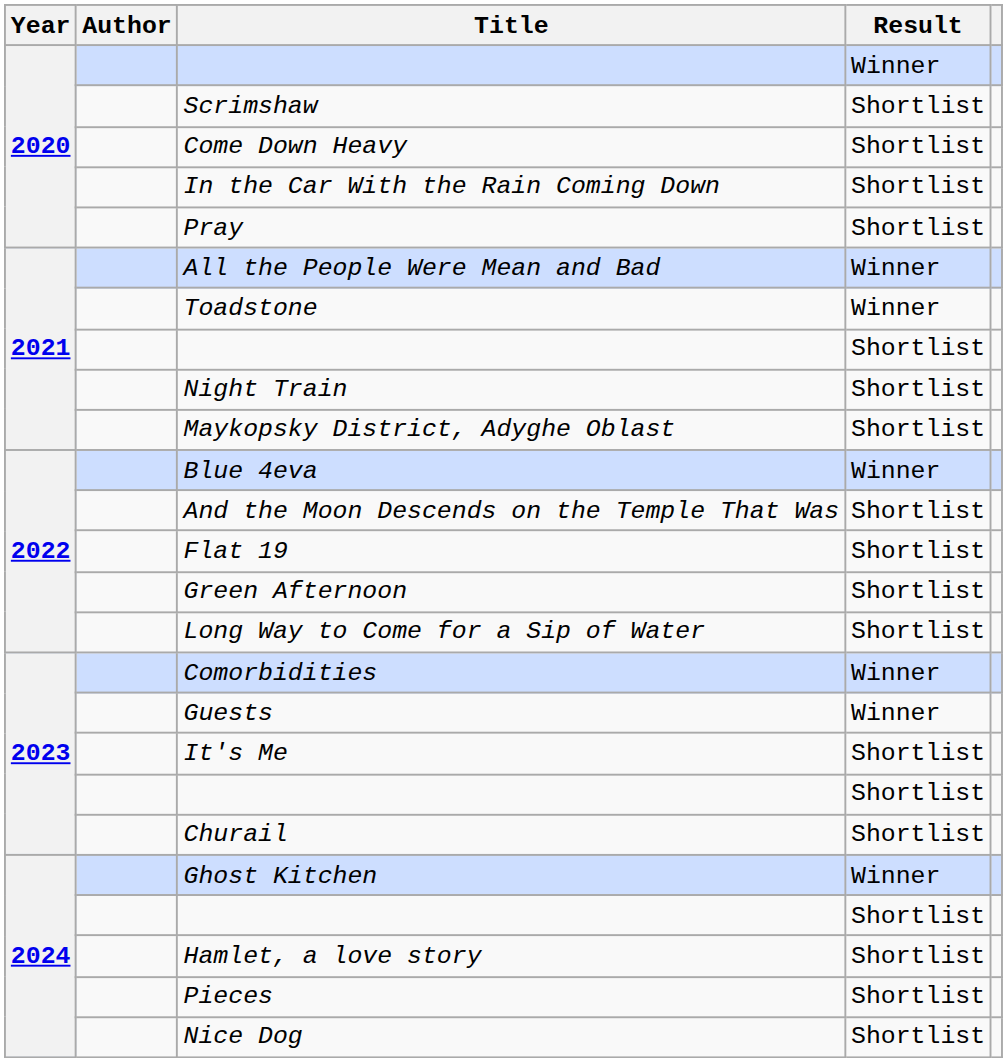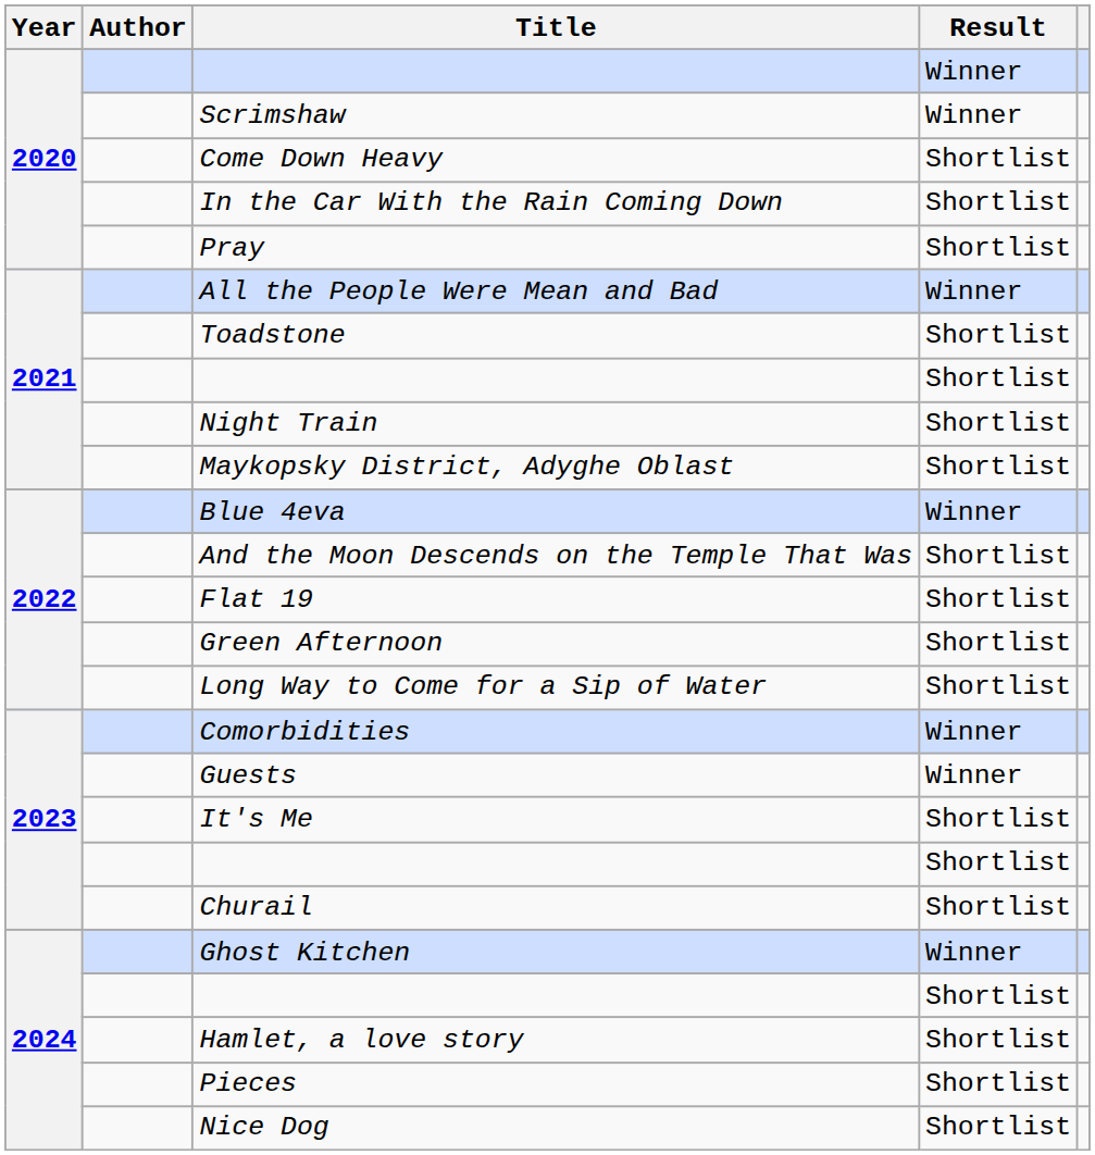 <table class="wikitable sortable mw-collapsible">
 <tr>
 <th scope=col>Year</th>
 <th scope=col>Author</th>
 <th scope=col>Title</th>
 <th scope=col>Result</th>
 <th scope=col class="unsortable"></th>
 </tr>
 <tr style="background:#cddeff">
 <th scope=rowgroup rowspan="5"><a href='#'>2020</a></th>
 <td></td>
 <td><em></em></td>
 <td data-sort-value="1">Winner</td>
 <td></td>
 </tr>
 <tr>
 <td></td>
 <td><em>Scrimshaw</em></td>
-<td data-sort-value="3">Shortlist</td>
+<td data-sort-value="1">Winner</td>
 <td></td>
 </tr>
 <tr>
 <td></td>
 <td><em>Come Down Heavy</em></td>
 <td data-sort-value="3">Shortlist</td>
 <td></td>
 </tr>
 <tr>
 <td></td>
 <td><em>In the Car With the Rain Coming Down</em></td>
 <td data-sort-value="3">Shortlist</td>
 <td></td>
 </tr>
 <tr>
 <td></td>
 <td><em>Pray</em></td>
 <td data-sort-value="3">Shortlist</td>
 <td></td>
 </tr>
 <tr style="background:#cddeff">
 <th scope=rowgroup rowspan="5"><a href='#'>2021</a></th>
 <td></td>
 <td><em>All the People Were Mean and Bad</em></td>
 <td data-sort-value="1">Winner</td>
 <td></td>
 </tr>
 <tr>
 <td></td>
 <td><em>Toadstone</em></td>
-<td data-sort-value="1">Winner</td>
+<td data-sort-value="3">Shortlist</td>
 <td></td>
 </tr>
 <tr>
 <td></td>
 <td><em></em></td>
 <td data-sort-value="3">Shortlist</td>
 <td></td>
 </tr>
 <tr>
 <td></td>
 <td><em>Night Train</em></td>
 <td data-sort-value="3">Shortlist</td>
 <td></td>
 </tr>
 <tr>
 <td></td>
 <td><em>Maykopsky District, Adyghe Oblast</em></td>
 <td data-sort-value="3">Shortlist</td>
 <td></td>
 </tr>
 <tr style="background:#cddeff">
 <th scope=rowgroup rowspan="5"><a href='#'>2022</a></th>
 <td></td>
 <td><em>Blue 4eva</em></td>
 <td data-sort-value="1">Winner</td>
 <td></td>
 </tr>
 <tr>
 <td></td>
 <td><em>And the Moon Descends on the Temple That Was</em></td>
 <td data-sort-value="3">Shortlist</td>
 <td></td>
 </tr>
 <tr>
 <td></td>
 <td><em>Flat 19</em></td>
 <td data-sort-value="3">Shortlist</td>
 <td></td>
 </tr>
 <tr>
 <td></td>
 <td><em>Green Afternoon</em></td>
 <td data-sort-value="3">Shortlist</td>
 <td></td>
 </tr>
 <tr>
 <td></td>
 <td><em>Long Way to Come for a Sip of Water</em></td>
 <td data-sort-value="3">Shortlist</td>
 <td></td>
 </tr>
 <tr style="background:#cddeff">
 <th scope=rowgroup rowspan="5"><a href='#'>2023</a></th>
 <td></td>
 <td><em>Comorbidities</em></td>
 <td data-sort-value="1">Winner</td>
 <td></td>
 </tr>
 <tr>
 <td></td>
 <td><em>Guests</em></td>
 <td data-sort-value="1">Winner</td>
 <td></td>
 </tr>
 <tr>
 <td></td>
 <td><em>It's Me</em></td>
 <td data-sort-value="3">Shortlist</td>
 <td></td>
 </tr>
 <tr>
 <td></td>
 <td><em></em></td>
 <td data-sort-value="3">Shortlist</td>
 <td></td>
 </tr>
 <tr>
 <td></td>
 <td><em>Churail</em></td>
 <td data-sort-value="3">Shortlist</td>
 <td></td>
 </tr>
 <tr style="background:#cddeff">
 <th scope=rowgroup rowspan="5"><a href='#'>2024</a></th>
 <td></td>
 <td><em>Ghost Kitchen</em></td>
 <td data-sort-value="1">Winner</td>
 <td></td>
 </tr>
 <tr>
 <td></td>
 <td><em></em></td>
 <td data-sort-value="3">Shortlist</td>
 <td></td>
 </tr>
 <tr>
 <td></td>
 <td><em>Hamlet, a love story</em></td>
 <td data-sort-value="3">Shortlist</td>
 <td></td>
 </tr>
 <tr>
 <td></td>
 <td><em>Pieces</em></td>
 <td data-sort-value="3">Shortlist</td>
 <td></td>
 </tr>
 <tr>
 <td></td>
 <td><em>Nice Dog</em></td>
 <td data-sort-value="3">Shortlist</td>
 <td></td>
 </tr>
 </table>
